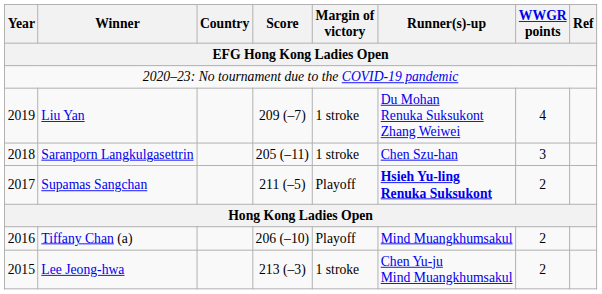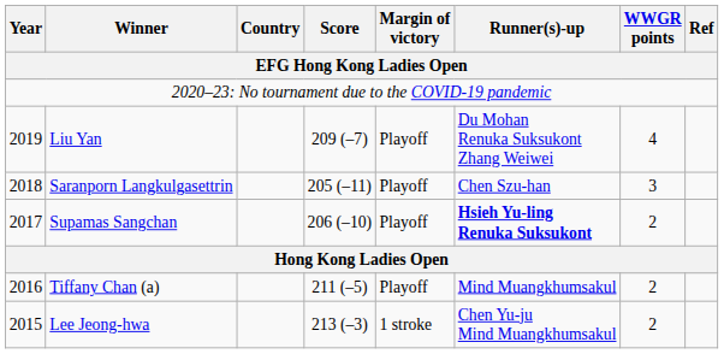 <table class=wikitable style="font-size:95%">
 <tr>
 <th>Year</th>
 <th>Winner</th>
 <th>Country</th>
 <th>Score</th>
 <th>Margin of<br>victory</th>
 <th>Runner(s)-up</th>
 <th><a href='#'>WWGR</a><br>points</th>
 <th>Ref</th>
 </tr>
 <tr>
 <th colspan=8>EFG Hong Kong Ladies Open</th>
 </tr>
 <tr>
 <td colspan=8 align=center><em>2020–23: No tournament due to the <a href='#'>COVID-19 pandemic</a></em></td>
 </tr>
 <tr>
 <td align=center>2019</td>
 <td><a href='#'>Liu Yan</a></td>
 <td></td>
 <td align=center>209 (–7)</td>
-<td>1 stroke</td>
+<td>Playoff</td>
 <td> <a href='#'>Du Mohan</a><br> <a href='#'>Renuka Suksukont</a><br> <a href='#'>Zhang Weiwei</a></td>
 <td align=center>4</td>
 <td></td>
 </tr>
 <tr>
 <td align=center>2018</td>
 <td><a href='#'>Saranporn Langkulgasettrin</a></td>
 <td></td>
 <td align=center>205 (–11)</td>
-<td>1 stroke</td>
+<td>Playoff</td>
 <td> <a href='#'>Chen Szu-han</a></td>
 <td align=center>3</td>
 <td></td>
 </tr>
 <tr>
 <td align=center>2017</td>
 <td><a href='#'>Supamas Sangchan</a></td>
 <td></td>
-<td align=center>211 (–5)</td>
+<td align=center>206 (–10)</td>
 <td>Playoff</td>
 <td><strong> <a href='#'>Hsieh Yu-ling</a><br> <a href='#'>Renuka Suksukont</a></strong></td>
 <td align=center>2</td>
 <td></td>
 </tr>
 <tr>
 <th colspan=8>Hong Kong Ladies Open</th>
 </tr>
 <tr>
 <td align=center>2016</td>
 <td><a href='#'>Tiffany Chan</a> (a)</td>
 <td></td>
-<td align=center>206 (–10)</td>
+<td align=center>211 (–5)</td>
 <td>Playoff</td>
 <td> <a href='#'>Mind Muangkhumsakul</a></td>
 <td align=center>2</td>
 <td></td>
 </tr>
 <tr>
 <td align=center>2015</td>
 <td><a href='#'>Lee Jeong-hwa</a></td>
 <td></td>
 <td align=center>213 (–3)</td>
 <td>1 stroke</td>
 <td> <a href='#'>Chen Yu-ju</a><br> <a href='#'>Mind Muangkhumsakul</a></td>
 <td align=center>2</td>
 <td></td>
 </tr>
 </table>
